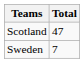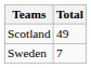 <table class="wikitable">
 <tr>
 <th>Teams</th>
 <th>Total</th>
 </tr>
 <tr>
 <td>Scotland</td>
-<td>47</td>
+<td>49</td>
 </tr>
 <tr>
 <td>Sweden</td>
 <td>7</td>
 </tr>
 </table>
